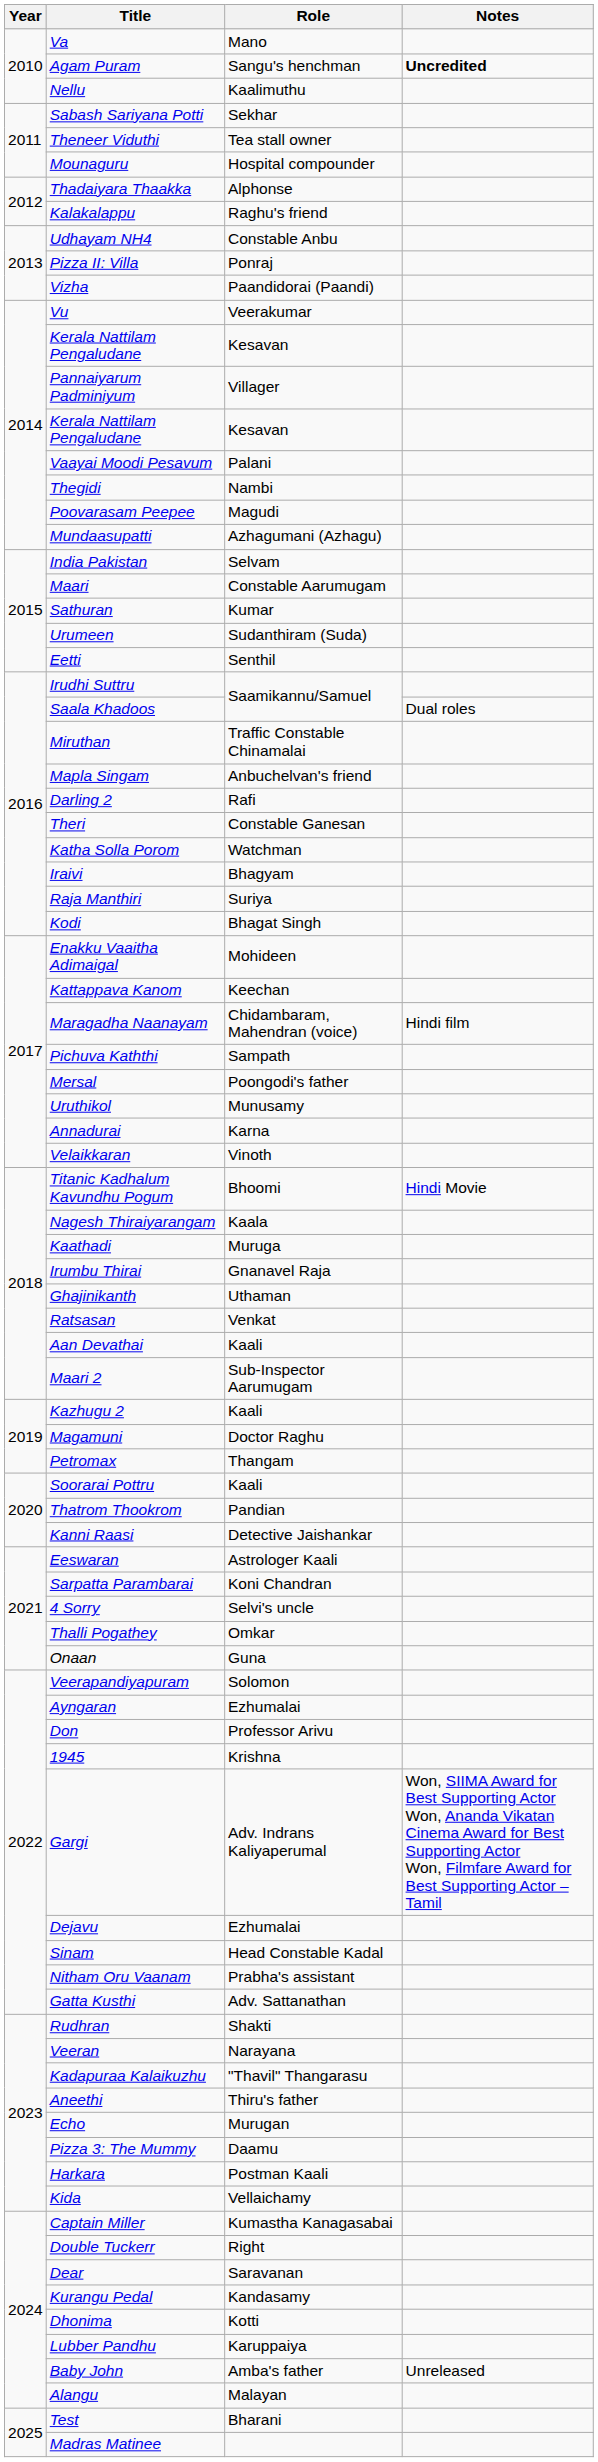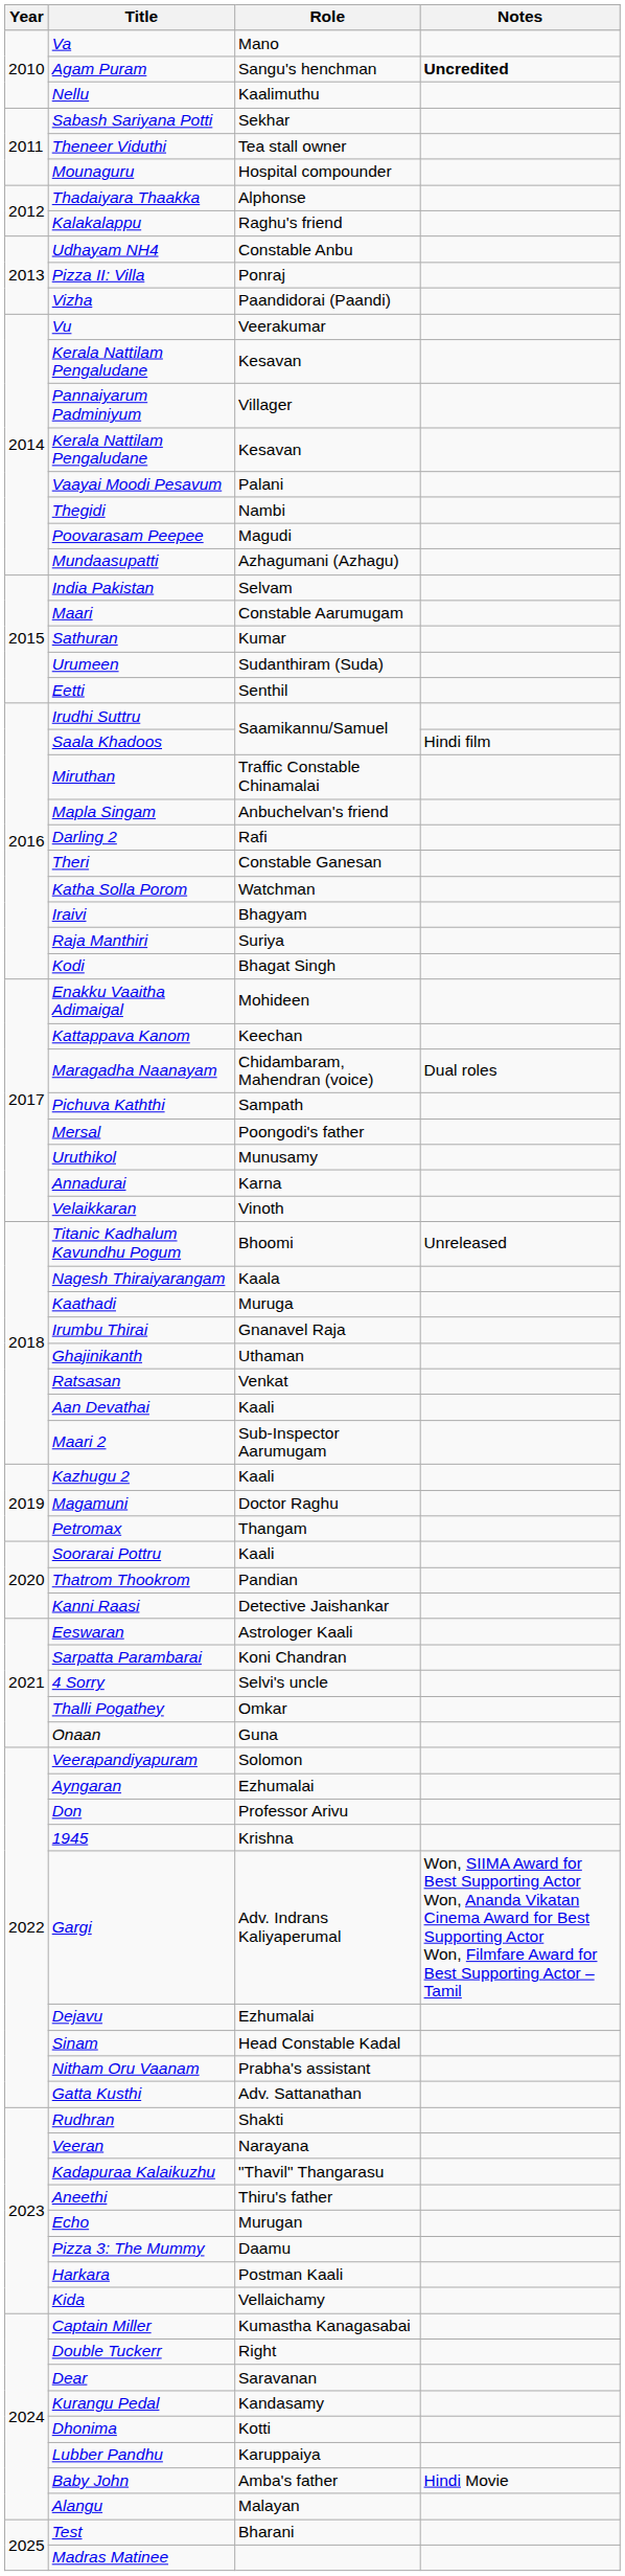 <table class="wikitable sortable">
 <tr style="background:#ccc; text-align:center;">
 <th>Year</th>
 <th>Title</th>
 <th>Role</th>
 <th>Notes</th>
 </tr>
 <tr>
 <td rowspan="3">2010</td>
 <td><em> <a href='#'>Va</a></em></td>
 <td>Mano</td>
 <td></td>
 </tr>
 <tr>
 <td><em><a href='#'>Agam Puram</a></em></td>
 <td>Sangu's henchman</td>
 <td><strong>Uncredited</strong></td>
 </tr>
 <tr>
 <td><em><a href='#'>Nellu</a></em></td>
 <td>Kaalimuthu</td>
 <td></td>
 </tr>
 <tr>
 <td rowspan="3">2011</td>
 <td><em><a href='#'>Sabash Sariyana Potti</a></em></td>
 <td>Sekhar</td>
 <td></td>
 </tr>
 <tr>
 <td><em><a href='#'>Theneer Viduthi</a></em></td>
 <td>Tea stall owner</td>
 <td></td>
 </tr>
 <tr>
 <td><em><a href='#'>Mounaguru</a></em></td>
 <td>Hospital compounder</td>
 <td></td>
 </tr>
 <tr>
 <td rowspan="2">2012</td>
 <td><em><a href='#'>Thadaiyara Thaakka</a></em></td>
 <td>Alphonse</td>
 <td></td>
 </tr>
 <tr>
 <td><em><a href='#'>Kalakalappu</a></em></td>
 <td>Raghu's friend</td>
 <td></td>
 </tr>
 <tr>
 <td rowspan="3">2013</td>
 <td><em><a href='#'>Udhayam NH4</a></em></td>
 <td>Constable Anbu</td>
 <td></td>
 </tr>
 <tr>
 <td><em><a href='#'>Pizza II: Villa</a></em></td>
 <td>Ponraj</td>
 <td></td>
 </tr>
 <tr>
 <td><em><a href='#'>Vizha</a></em></td>
 <td>Paandidorai (Paandi)</td>
 <td></td>
 </tr>
 <tr>
 <td rowspan="8">2014</td>
 <td><em><a href='#'>Vu</a></em></td>
 <td>Veerakumar</td>
 <td></td>
 </tr>
 <tr>
 <td><em><a href='#'>Kerala Nattilam Pengaludane</a></em></td>
 <td>Kesavan</td>
 <td></td>
 </tr>
 <tr>
 <td><em><a href='#'>Pannaiyarum Padminiyum</a></em></td>
 <td>Villager</td>
 <td></td>
 </tr>
 <tr>
 <td><em><a href='#'>Kerala Nattilam Pengaludane</a></em></td>
 <td>Kesavan</td>
 <td></td>
 </tr>
 <tr>
 <td><em><a href='#'>Vaayai Moodi Pesavum</a></em></td>
 <td>Palani</td>
 <td></td>
 </tr>
 <tr>
 <td><em><a href='#'>Thegidi</a></em></td>
 <td>Nambi</td>
 <td></td>
 </tr>
 <tr>
 <td><em><a href='#'>Poovarasam Peepee</a></em></td>
 <td>Magudi</td>
 <td></td>
 </tr>
 <tr>
 <td><em><a href='#'>Mundaasupatti</a></em></td>
 <td>Azhagumani (Azhagu)</td>
 <td></td>
 </tr>
 <tr>
 <td rowspan="5">2015</td>
 <td><em><a href='#'>India Pakistan</a></em></td>
 <td>Selvam</td>
 <td></td>
 </tr>
 <tr>
 <td><em><a href='#'>Maari</a></em></td>
 <td>Constable Aarumugam</td>
 <td></td>
 </tr>
 <tr>
 <td><em><a href='#'>Sathuran</a></em></td>
 <td>Kumar</td>
 <td></td>
 </tr>
 <tr>
 <td><em><a href='#'>Urumeen</a></em></td>
 <td>Sudanthiram (Suda)</td>
 <td></td>
 </tr>
 <tr>
 <td><em><a href='#'>Eetti</a></em></td>
 <td>Senthil</td>
 <td></td>
 </tr>
 <tr>
 <td rowspan="10">2016</td>
 <td><em><a href='#'>Irudhi Suttru</a></em></td>
 <td rowspan="2">Saamikannu/Samuel</td>
 <td></td>
 </tr>
 <tr>
 <td><em><a href='#'>Saala Khadoos</a></em></td>
-<td>Dual roles</td>
+<td>Hindi film</td>
 </tr>
 <tr>
 <td><em><a href='#'>Miruthan</a></em></td>
 <td>Traffic Constable Chinamalai</td>
 <td></td>
 </tr>
 <tr>
 <td><em><a href='#'>Mapla Singam</a></em></td>
 <td>Anbuchelvan's friend</td>
 <td></td>
 </tr>
 <tr>
 <td><em><a href='#'>Darling 2</a></em></td>
 <td>Rafi</td>
 <td></td>
 </tr>
 <tr>
 <td><em><a href='#'>Theri</a></em></td>
 <td>Constable Ganesan</td>
 <td></td>
 </tr>
 <tr>
 <td><em><a href='#'>Katha Solla Porom</a></em></td>
 <td>Watchman</td>
 <td></td>
 </tr>
 <tr>
 <td><em><a href='#'>Iraivi</a></em></td>
 <td>Bhagyam</td>
 <td></td>
 </tr>
 <tr>
 <td><em><a href='#'>Raja Manthiri</a></em></td>
 <td>Suriya</td>
 <td></td>
 </tr>
 <tr>
 <td><em><a href='#'>Kodi</a></em></td>
 <td>Bhagat Singh</td>
 <td></td>
 </tr>
 <tr>
 <td rowspan="8">2017</td>
 <td><em><a href='#'>Enakku Vaaitha Adimaigal</a></em></td>
 <td>Mohideen</td>
 <td></td>
 </tr>
 <tr>
 <td><em><a href='#'>Kattappava Kanom</a></em></td>
 <td>Keechan</td>
 <td></td>
 </tr>
 <tr>
 <td><em><a href='#'>Maragadha Naanayam</a></em></td>
 <td>Chidambaram, Mahendran (voice)</td>
-<td>Hindi film</td>
+<td>Dual roles</td>
 </tr>
 <tr>
 <td><em><a href='#'>Pichuva Kaththi</a></em></td>
 <td>Sampath</td>
 <td></td>
 </tr>
 <tr>
 <td><em><a href='#'>Mersal</a></em></td>
 <td>Poongodi's father</td>
 <td></td>
 </tr>
 <tr>
 <td><em><a href='#'>Uruthikol</a></em></td>
 <td>Munusamy</td>
 <td></td>
 </tr>
 <tr>
 <td><em><a href='#'>Annadurai</a></em></td>
 <td>Karna</td>
 <td></td>
 </tr>
 <tr>
 <td><em><a href='#'>Velaikkaran</a></em></td>
 <td>Vinoth</td>
 <td></td>
 </tr>
 <tr>
 <td rowspan="8">2018</td>
 <td><em><a href='#'>Titanic Kadhalum Kavundhu Pogum</a></em></td>
 <td>Bhoomi</td>
-<td><a href='#'>Hindi</a> Movie</td>
+<td>Unreleased</td>
 </tr>
 <tr>
 <td><em><a href='#'>Nagesh Thiraiyarangam</a></em></td>
 <td>Kaala</td>
 <td></td>
 </tr>
 <tr>
 <td><em><a href='#'>Kaathadi</a></em></td>
 <td>Muruga</td>
 <td></td>
 </tr>
 <tr>
 <td><em><a href='#'>Irumbu Thirai</a></em></td>
 <td>Gnanavel Raja</td>
 <td></td>
 </tr>
 <tr>
 <td><em><a href='#'>Ghajinikanth</a></em></td>
 <td>Uthaman</td>
 <td></td>
 </tr>
 <tr>
 <td><em><a href='#'>Ratsasan</a></em></td>
 <td>Venkat</td>
 <td></td>
 </tr>
 <tr>
 <td><em><a href='#'>Aan Devathai</a></em></td>
 <td>Kaali</td>
 <td></td>
 </tr>
 <tr>
 <td><em><a href='#'>Maari 2</a></em></td>
 <td>Sub-Inspector Aarumugam</td>
 <td></td>
 </tr>
 <tr>
 <td rowspan="3">2019</td>
 <td><em><a href='#'>Kazhugu 2</a></em></td>
 <td>Kaali</td>
 <td></td>
 </tr>
 <tr>
 <td><em><a href='#'>Magamuni</a></em></td>
 <td>Doctor Raghu</td>
 <td></td>
 </tr>
 <tr>
 <td><em><a href='#'>Petromax</a></em></td>
 <td>Thangam</td>
 <td></td>
 </tr>
 <tr>
 <td rowspan="3">2020</td>
 <td><em><a href='#'>Soorarai Pottru</a></em></td>
 <td>Kaali</td>
 <td></td>
 </tr>
 <tr>
 <td><em><a href='#'>Thatrom Thookrom</a></em></td>
 <td>Pandian</td>
 <td></td>
 </tr>
 <tr>
 <td><em><a href='#'>Kanni Raasi</a></em></td>
 <td>Detective Jaishankar</td>
 <td></td>
 </tr>
 <tr>
 <td rowspan="5">2021</td>
 <td><em><a href='#'>Eeswaran</a></em></td>
 <td>Astrologer Kaali</td>
 <td></td>
 </tr>
 <tr>
 <td><em><a href='#'>Sarpatta Parambarai</a></em></td>
 <td>Koni Chandran</td>
 <td></td>
 </tr>
 <tr>
 <td><em><a href='#'>4 Sorry</a></em></td>
 <td>Selvi's uncle</td>
 <td></td>
 </tr>
 <tr>
 <td><em><a href='#'>Thalli Pogathey</a></em></td>
 <td>Omkar</td>
 <td></td>
 </tr>
 <tr>
 <td><em>Onaan</em></td>
 <td>Guna</td>
 <td></td>
 </tr>
 <tr>
 <td rowspan="9">2022</td>
 <td><em><a href='#'>Veerapandiyapuram</a></em></td>
 <td>Solomon</td>
 <td></td>
 </tr>
 <tr>
 <td><em><a href='#'>Ayngaran</a></em></td>
 <td>Ezhumalai</td>
 <td></td>
 </tr>
 <tr>
 <td><em><a href='#'>Don</a></em></td>
 <td>Professor Arivu</td>
 <td></td>
 </tr>
 <tr>
 <td><em><a href='#'>1945</a></em></td>
 <td>Krishna</td>
 <td></td>
 </tr>
 <tr>
 <td><em><a href='#'>Gargi</a></em></td>
 <td>Adv. Indrans Kaliyaperumal</td>
 <td>Won, <a href='#'>SIIMA Award for Best Supporting Actor</a><br>Won, <a href='#'>Ananda Vikatan Cinema Award for Best Supporting Actor</a><br>Won, <a href='#'>Filmfare Award for Best Supporting Actor – Tamil</a></td>
 </tr>
 <tr>
 <td><em><a href='#'>Dejavu</a></em></td>
 <td>Ezhumalai</td>
 <td></td>
 </tr>
 <tr>
 <td><em><a href='#'>Sinam</a></em></td>
 <td>Head Constable Kadal</td>
 <td></td>
 </tr>
 <tr>
 <td><em><a href='#'>Nitham Oru Vaanam</a></em></td>
 <td>Prabha's assistant</td>
 <td></td>
 </tr>
 <tr>
 <td><em><a href='#'>Gatta Kusthi</a></em></td>
 <td>Adv. Sattanathan</td>
 <td></td>
 </tr>
 <tr>
 <td rowspan="8">2023</td>
 <td><em><a href='#'>Rudhran</a></em></td>
 <td>Shakti</td>
 <td></td>
 </tr>
 <tr>
 <td><em><a href='#'>Veeran</a></em></td>
 <td>Narayana</td>
 <td></td>
 </tr>
 <tr>
 <td><em><a href='#'>Kadapuraa Kalaikuzhu</a></em></td>
 <td>"Thavil" Thangarasu</td>
 <td></td>
 </tr>
 <tr>
 <td><em><a href='#'>Aneethi</a></em></td>
 <td>Thiru's father</td>
 <td></td>
 </tr>
 <tr>
 <td><em><a href='#'>Echo</a></em></td>
 <td>Murugan</td>
 <td></td>
 </tr>
 <tr>
 <td><em><a href='#'>Pizza 3: The Mummy</a></em></td>
 <td>Daamu</td>
 <td></td>
 </tr>
 <tr>
 <td><em><a href='#'>Harkara</a></em></td>
 <td>Postman Kaali</td>
 <td></td>
 </tr>
 <tr>
 <td><em><a href='#'>Kida</a></em></td>
 <td>Vellaichamy</td>
 <td></td>
 </tr>
 <tr>
 <td rowspan="8">2024</td>
 <td><em><a href='#'>Captain Miller</a></em></td>
 <td>Kumastha Kanagasabai</td>
 <td></td>
 </tr>
 <tr>
 <td><em><a href='#'>Double Tuckerr</a></em></td>
 <td>Right</td>
 <td></td>
 </tr>
 <tr>
 <td><em><a href='#'>Dear</a></em></td>
 <td>Saravanan</td>
 <td></td>
 </tr>
 <tr>
 <td><em><a href='#'>Kurangu Pedal</a></em></td>
 <td>Kandasamy</td>
 <td></td>
 </tr>
 <tr>
 <td><em><a href='#'>Dhonima</a></em></td>
 <td>Kotti</td>
 <td></td>
 </tr>
 <tr>
 <td><em><a href='#'>Lubber Pandhu</a></em></td>
 <td>Karuppaiya</td>
 <td></td>
 </tr>
 <tr>
 <td><em><a href='#'>Baby John</a></em></td>
 <td>Amba's father</td>
-<td>Unreleased</td>
+<td><a href='#'>Hindi</a> Movie</td>
 </tr>
 <tr>
 <td><em><a href='#'>Alangu</a></em></td>
 <td>Malayan</td>
 <td></td>
 </tr>
 <tr>
 <td rowspan="2">2025</td>
 <td><em><a href='#'>Test</a></em></td>
 <td>Bharani</td>
 <td></td>
 </tr>
 <tr>
 <td><a href='#'><em>Madras Matinee</em></a></td>
 <td></td>
 <td></td>
 </tr>
 </table>
